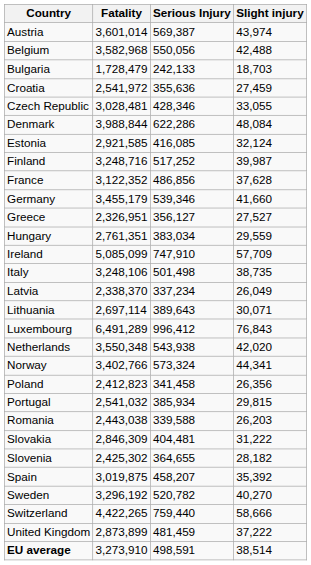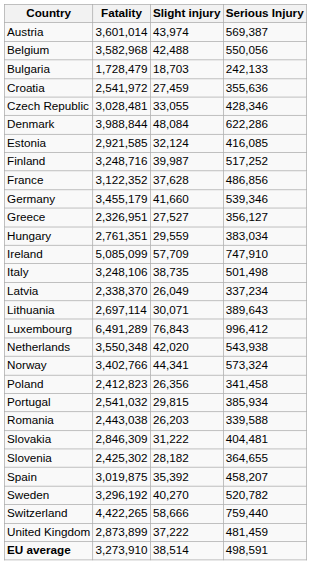 <table class="wikitable sortable">
 <tr>
 <th>Country</th>
 <th>Fatality</th>
+<th>Slight injury</th>
 <th>Serious Injury</th>
-<th>Slight injury</th>
 </tr>
 <tr>
 <td>Austria</td>
 <td>3,601,014</td>
+<td>43,974</td>
 <td>569,387</td>
-<td>43,974</td>
 </tr>
 <tr>
 <td>Belgium</td>
 <td>3,582,968</td>
+<td>42,488</td>
 <td>550,056</td>
-<td>42,488</td>
 </tr>
 <tr>
 <td>Bulgaria</td>
 <td>1,728,479</td>
+<td>18,703</td>
 <td>242,133</td>
-<td>18,703</td>
 </tr>
 <tr>
 <td>Croatia</td>
 <td>2,541,972</td>
+<td>27,459</td>
 <td>355,636</td>
-<td>27,459</td>
 </tr>
 <tr>
 <td>Czech Republic</td>
 <td>3,028,481</td>
+<td>33,055</td>
 <td>428,346</td>
-<td>33,055</td>
 </tr>
 <tr>
 <td>Denmark</td>
 <td>3,988,844</td>
+<td>48,084</td>
 <td>622,286</td>
-<td>48,084</td>
 </tr>
 <tr>
 <td>Estonia</td>
 <td>2,921,585</td>
+<td>32,124</td>
 <td>416,085</td>
-<td>32,124</td>
 </tr>
 <tr>
 <td>Finland</td>
 <td>3,248,716</td>
+<td>39,987</td>
 <td>517,252</td>
-<td>39,987</td>
 </tr>
 <tr>
 <td>France</td>
 <td>3,122,352</td>
+<td>37,628</td>
 <td>486,856</td>
-<td>37,628</td>
 </tr>
 <tr>
 <td>Germany</td>
 <td>3,455,179</td>
+<td>41,660</td>
 <td>539,346</td>
-<td>41,660</td>
 </tr>
 <tr>
 <td>Greece</td>
 <td>2,326,951</td>
+<td>27,527</td>
 <td>356,127</td>
-<td>27,527</td>
 </tr>
 <tr>
 <td>Hungary</td>
 <td>2,761,351</td>
+<td>29,559</td>
 <td>383,034</td>
-<td>29,559</td>
 </tr>
 <tr>
 <td>Ireland</td>
 <td>5,085,099</td>
+<td>57,709</td>
 <td>747,910</td>
-<td>57,709</td>
 </tr>
 <tr>
 <td>Italy</td>
 <td>3,248,106</td>
+<td>38,735</td>
 <td>501,498</td>
-<td>38,735</td>
 </tr>
 <tr>
 <td>Latvia</td>
 <td>2,338,370</td>
+<td>26,049</td>
 <td>337,234</td>
-<td>26,049</td>
 </tr>
 <tr>
 <td>Lithuania</td>
 <td>2,697,114</td>
+<td>30,071</td>
 <td>389,643</td>
-<td>30,071</td>
 </tr>
 <tr>
 <td>Luxembourg</td>
 <td>6,491,289</td>
+<td>76,843</td>
 <td>996,412</td>
-<td>76,843</td>
 </tr>
 <tr>
 <td>Netherlands</td>
 <td>3,550,348</td>
+<td>42,020</td>
 <td>543,938</td>
-<td>42,020</td>
 </tr>
 <tr>
 <td>Norway</td>
 <td>3,402,766</td>
+<td>44,341</td>
 <td>573,324</td>
-<td>44,341</td>
 </tr>
 <tr>
 <td>Poland</td>
 <td>2,412,823</td>
+<td>26,356</td>
 <td>341,458</td>
-<td>26,356</td>
 </tr>
 <tr>
 <td>Portugal</td>
 <td>2,541,032</td>
+<td>29,815</td>
 <td>385,934</td>
-<td>29,815</td>
 </tr>
 <tr>
 <td>Romania</td>
 <td>2,443,038</td>
+<td>26,203</td>
 <td>339,588</td>
-<td>26,203</td>
 </tr>
 <tr>
 <td>Slovakia</td>
 <td>2,846,309</td>
+<td>31,222</td>
 <td>404,481</td>
-<td>31,222</td>
 </tr>
 <tr>
 <td>Slovenia</td>
 <td>2,425,302</td>
+<td>28,182</td>
 <td>364,655</td>
-<td>28,182</td>
 </tr>
 <tr>
 <td>Spain</td>
 <td>3,019,875</td>
+<td>35,392</td>
 <td>458,207</td>
-<td>35,392</td>
 </tr>
 <tr>
 <td>Sweden</td>
 <td>3,296,192</td>
+<td>40,270</td>
 <td>520,782</td>
-<td>40,270</td>
 </tr>
 <tr>
 <td>Switzerland</td>
 <td>4,422,265</td>
+<td>58,666</td>
 <td>759,440</td>
-<td>58,666</td>
 </tr>
 <tr>
 <td>United Kingdom</td>
 <td>2,873,899</td>
+<td>37,222</td>
 <td>481,459</td>
-<td>37,222</td>
 </tr>
 <tr>
 <td><strong>EU average</strong></td>
 <td>3,273,910</td>
+<td>38,514</td>
 <td>498,591</td>
-<td>38,514</td>
 </tr>
 </table>
